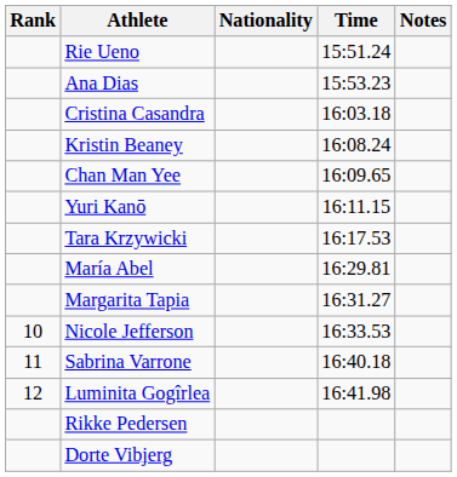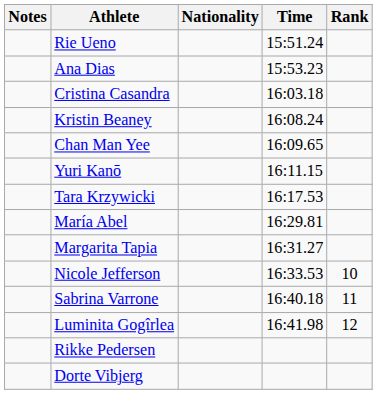 <table class="wikitable sortable" style="text-align:center">
 <tr>
-<th>Rank</th>
+<th>Notes</th>
 <th>Athlete</th>
 <th>Nationality</th>
 <th>Time</th>
-<th>Notes</th>
+<th>Rank</th>
 </tr>
 <tr>
 <td></td>
 <td align=left><a href='#'>Rie Ueno</a></td>
 <td align=left></td>
 <td>15:51.24</td>
 <td></td>
 </tr>
 <tr>
 <td></td>
 <td align=left><a href='#'>Ana Dias</a></td>
 <td align=left></td>
 <td>15:53.23</td>
 <td></td>
 </tr>
 <tr>
 <td></td>
 <td align=left><a href='#'>Cristina Casandra</a></td>
 <td align=left></td>
 <td>16:03.18</td>
 <td></td>
 </tr>
 <tr>
 <td></td>
 <td align=left><a href='#'>Kristin Beaney</a></td>
 <td align=left></td>
 <td>16:08.24</td>
 <td></td>
 </tr>
 <tr>
 <td></td>
 <td align=left><a href='#'>Chan Man Yee</a></td>
 <td align=left></td>
 <td>16:09.65</td>
 <td></td>
 </tr>
 <tr>
 <td></td>
 <td align=left><a href='#'>Yuri Kanō</a></td>
 <td align=left></td>
 <td>16:11.15</td>
 <td></td>
 </tr>
 <tr>
 <td></td>
 <td align=left><a href='#'>Tara Krzywicki</a></td>
 <td align=left></td>
 <td>16:17.53</td>
 <td></td>
 </tr>
 <tr>
 <td></td>
 <td align=left><a href='#'>María Abel</a></td>
 <td align=left></td>
 <td>16:29.81</td>
 <td></td>
 </tr>
 <tr>
 <td></td>
 <td align=left><a href='#'>Margarita Tapia</a></td>
 <td align=left></td>
 <td>16:31.27</td>
 <td></td>
 </tr>
 <tr>
-<td>10</td>
+<td></td>
 <td align=left><a href='#'>Nicole Jefferson</a></td>
 <td align=left></td>
 <td>16:33.53</td>
-<td></td>
+<td>10</td>
 </tr>
 <tr>
-<td>11</td>
+<td></td>
 <td align=left><a href='#'>Sabrina Varrone</a></td>
 <td align=left></td>
 <td>16:40.18</td>
-<td></td>
+<td>11</td>
 </tr>
 <tr>
-<td>12</td>
+<td></td>
 <td align=left><a href='#'>Luminita Gogîrlea</a></td>
 <td align=left></td>
 <td>16:41.98</td>
-<td></td>
+<td>12</td>
 </tr>
 <tr>
 <td></td>
 <td align=left><a href='#'>Rikke Pedersen</a></td>
 <td align=left></td>
 <td></td>
 <td></td>
 </tr>
 <tr>
 <td></td>
 <td align=left><a href='#'>Dorte Vibjerg</a></td>
 <td align=left></td>
 <td></td>
 <td></td>
 </tr>
 </table>
